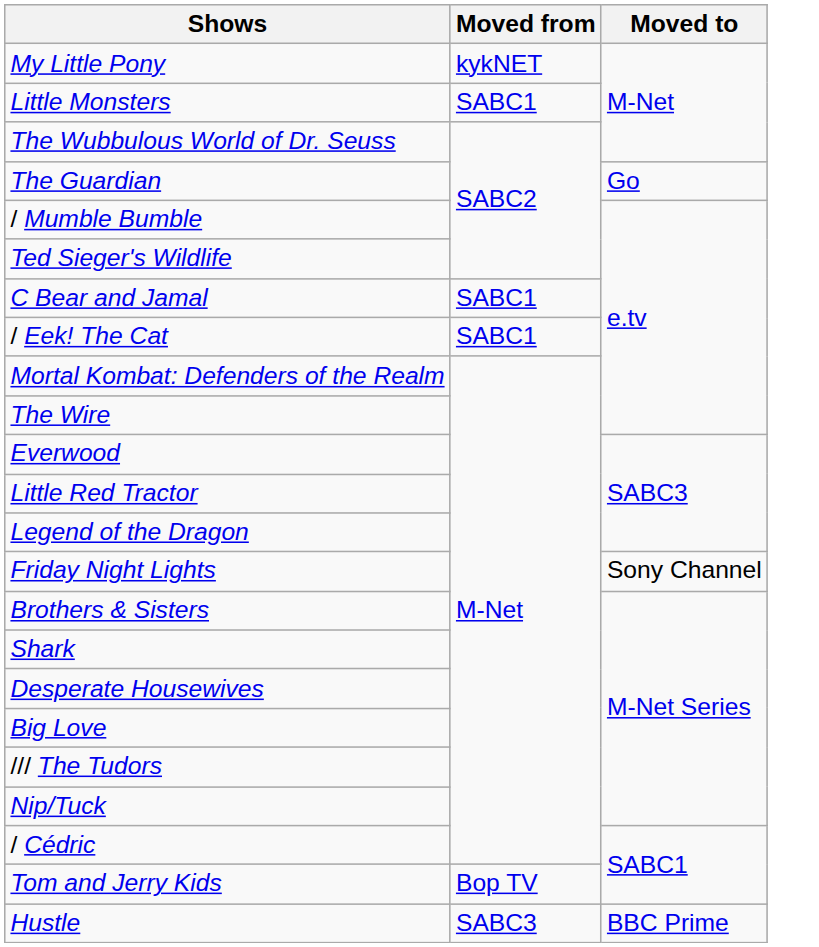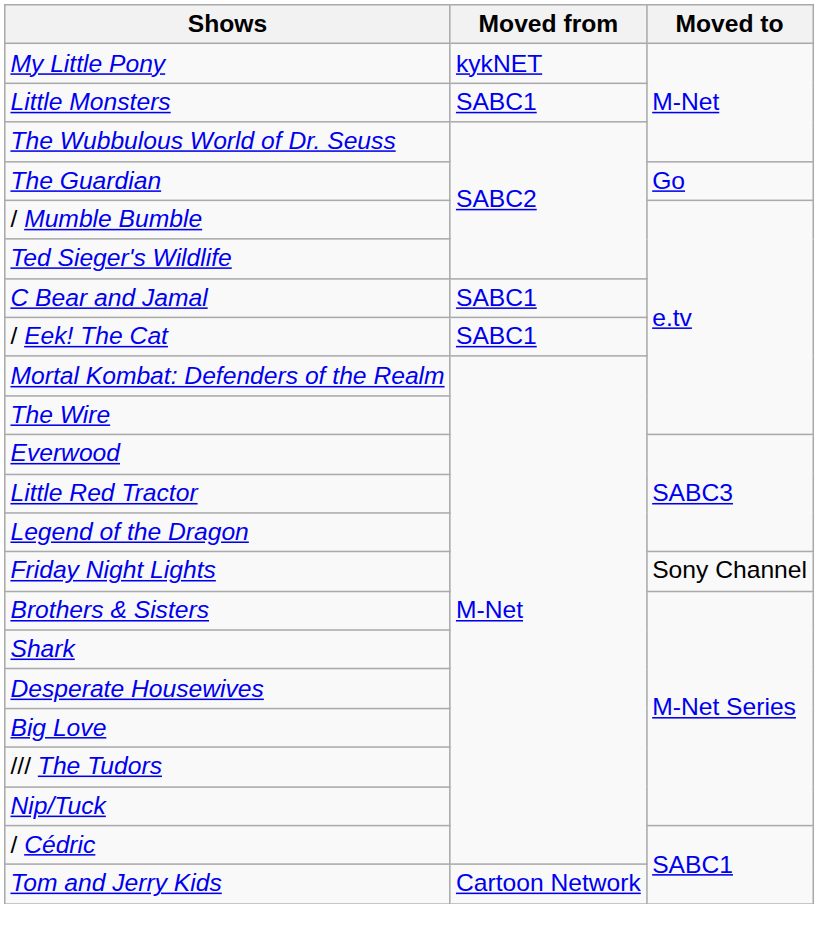 <table class="wikitable">
 <tr>
 <th>Shows</th>
 <th>Moved from</th>
 <th>Moved to</th>
 </tr>
 <tr>
 <td> <em><a href='#'>My Little Pony</a></em></td>
 <td><a href='#'>kykNET</a></td>
 <td rowspan=3><a href='#'>M-Net</a></td>
 </tr>
 <tr>
 <td> <em><a href='#'>Little Monsters</a></em></td>
 <td><a href='#'>SABC1</a></td>
 </tr>
 <tr>
 <td> <em><a href='#'>The Wubbulous World of Dr. Seuss</a></em></td>
 <td rowspan=4><a href='#'>SABC2</a></td>
 </tr>
 <tr>
 <td> <em><a href='#'>The Guardian</a></em></td>
 <td><a href='#'>Go</a></td>
 </tr>
 <tr>
 <td>/ <em><a href='#'>Mumble Bumble</a></em></td>
 <td rowspan=6><a href='#'>e.tv</a></td>
 </tr>
 <tr>
 <td> <em><a href='#'>Ted Sieger's Wildlife</a></em></td>
 </tr>
 <tr>
 <td> <em><a href='#'>C Bear and Jamal</a></em></td>
 <td><a href='#'>SABC1</a></td>
 </tr>
 <tr>
 <td>/ <em><a href='#'>Eek! The Cat</a></em></td>
 <td><a href='#'>SABC1</a></td>
 </tr>
 <tr>
 <td> <em><a href='#'>Mortal Kombat: Defenders of the Realm</a></em></td>
 <td rowspan=13><a href='#'>M-Net</a></td>
 </tr>
 <tr>
 <td> <em><a href='#'>The Wire</a></em></td>
 </tr>
 <tr>
 <td> <em><a href='#'>Everwood</a></em></td>
 <td rowspan=3><a href='#'>SABC3</a></td>
 </tr>
 <tr>
 <td> <em><a href='#'>Little Red Tractor</a></em></td>
 </tr>
 <tr>
 <td> <em><a href='#'>Legend of the Dragon</a></em></td>
 </tr>
 <tr>
 <td> <em><a href='#'>Friday Night Lights</a></em></td>
 <td>Sony Channel</td>
 </tr>
 <tr>
 <td> <em><a href='#'>Brothers & Sisters</a></em></td>
 <td rowspan=6><a href='#'>M-Net Series</a></td>
 </tr>
 <tr>
 <td> <em><a href='#'>Shark</a></em></td>
 </tr>
 <tr>
 <td> <em><a href='#'>Desperate Housewives</a></em></td>
 </tr>
 <tr>
 <td> <em><a href='#'>Big Love</a></em></td>
 </tr>
 <tr>
 <td>/// <em><a href='#'>The Tudors</a></em></td>
 </tr>
 <tr>
 <td> <em><a href='#'>Nip/Tuck</a></em></td>
 </tr>
 <tr>
 <td>/ <em><a href='#'>Cédric</a></em></td>
 <td rowspan=2><a href='#'>SABC1</a></td>
 </tr>
 <tr>
 <td> <em><a href='#'>Tom and Jerry Kids</a></em></td>
-<td><a href='#'>Bop TV</a></td>
-</tr>
-<tr>
-<td> <em><a href='#'>Hustle</a></em></td>
-<td><a href='#'>SABC3</a></td>
-<td><a href='#'>BBC Prime</a></td>
+<td><a href='#'>Cartoon Network</a></td>
 </tr>
 </table>
